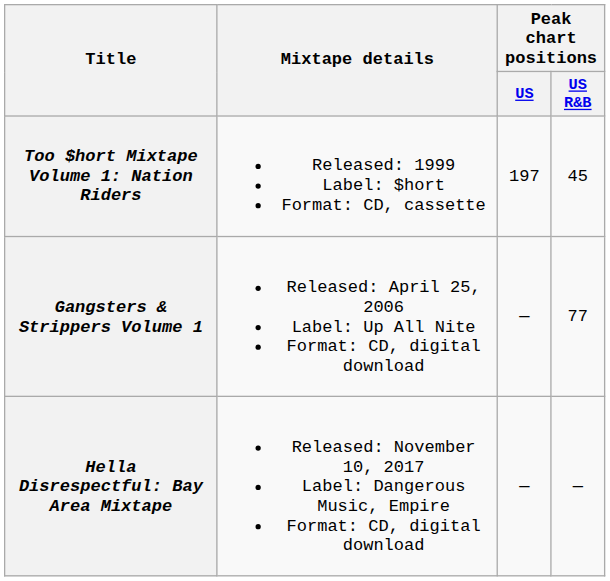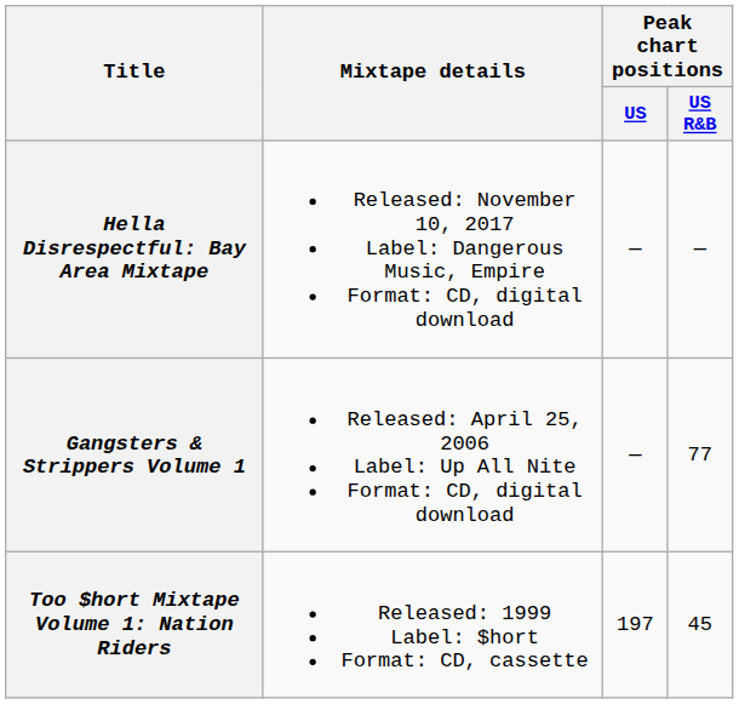 <table class="wikitable plainrowheaders" style="text-align:center;">
 <tr>
 <th scope="col" rowspan="2" style="width:12em;">Title</th>
 <th scope="col" rowspan="2" style="width:16em;">Mixtape details</th>
 <th scope="col" colspan="2">Peak chart positions</th>
 </tr>
 <tr>
 <th scope="col" style="width:3em;font-size:90%;"><a href='#'>US</a></th>
 <th scope="col" style="width:3em;font-size:90%;"><a href='#'>US R&B</a></th>
 </tr>
 <tr>
-<th scope="row"><em>Too $hort Mixtape Volume 1: Nation Riders</em></th>
-<td><br><ul><li>Released: 1999</li><li>Label: $hort</li><li>Format: CD, cassette</li></ul></td>
-<td>197</td>
-<td>45</td>
+<th scope="row"><em>Hella Disrespectful: Bay Area Mixtape</em></th>
+<td><br><ul><li>Released: November 10, 2017</li><li>Label: Dangerous Music, Empire</li><li>Format: CD, digital download</li></ul></td>
+<td>—</td>
+<td>—</td>
 </tr>
 <tr>
 <th scope="row"><em>Gangsters & Strippers Volume 1</em></th>
 <td><br><ul><li>Released: April 25, 2006</li><li>Label: Up All Nite</li><li>Format: CD, digital download</li></ul></td>
 <td>—</td>
 <td>77</td>
 </tr>
 <tr>
-<th scope="row"><em>Hella Disrespectful: Bay Area Mixtape</em></th>
-<td><br><ul><li>Released: November 10, 2017</li><li>Label: Dangerous Music, Empire</li><li>Format: CD, digital download</li></ul></td>
-<td>—</td>
-<td>—</td>
+<th scope="row"><em>Too $hort Mixtape Volume 1: Nation Riders</em></th>
+<td><br><ul><li>Released: 1999</li><li>Label: $hort</li><li>Format: CD, cassette</li></ul></td>
+<td>197</td>
+<td>45</td>
 </tr>
 </table>
